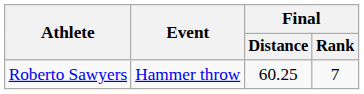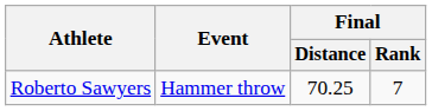 <table class=wikitable style="font-size:90%">
 <tr>
 <th rowspan="2">Athlete</th>
 <th rowspan="2">Event</th>
 <th colspan="2">Final</th>
 </tr>
 <tr style="font-size:95%">
 <th>Distance</th>
 <th>Rank</th>
 </tr>
 <tr align=center>
 <td align=left><a href='#'>Roberto Sawyers</a></td>
 <td align=left><a href='#'>Hammer throw</a></td>
-<td>60.25</td>
+<td>70.25</td>
 <td>7</td>
 </tr>
 </table>
